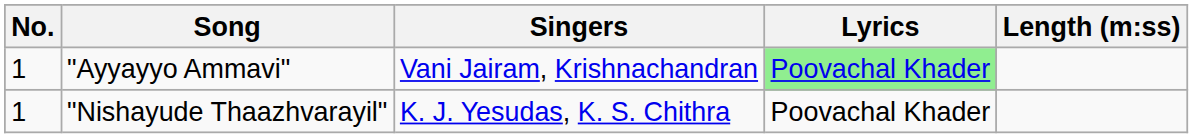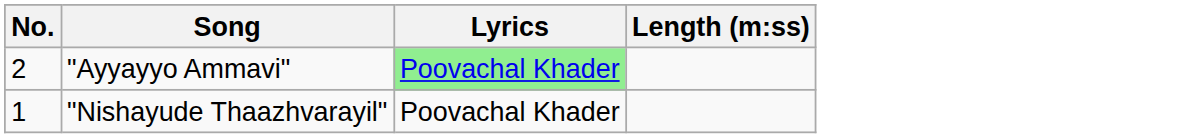 <table class="wikitable" style="font-size:95%;">
 <tr>
 <th>No.</th>
 <th>Song</th>
-<th>Singers</th>
 <th>Lyrics</th>
 <th>Length (m:ss)</th>
 </tr>
 <tr>
-<td>1</td>
+<td>2</td>
 <td>"Ayyayyo Ammavi"</td>
-<td><a href='#'>Vani Jairam</a>, <a href='#'>Krishnachandran</a></td>
 <td style="background: lightgreen;"><a href='#'>Poovachal Khader</a></td>
 <td></td>
 </tr>
 <tr>
 <td>1</td>
 <td>"Nishayude Thaazhvarayil"</td>
-<td><a href='#'>K. J. Yesudas</a>, <a href='#'>K. S. Chithra</a></td>
 <td>Poovachal Khader</td>
 <td></td>
 </tr>
 </table>
